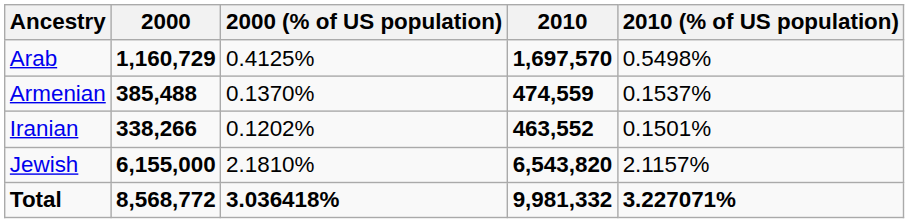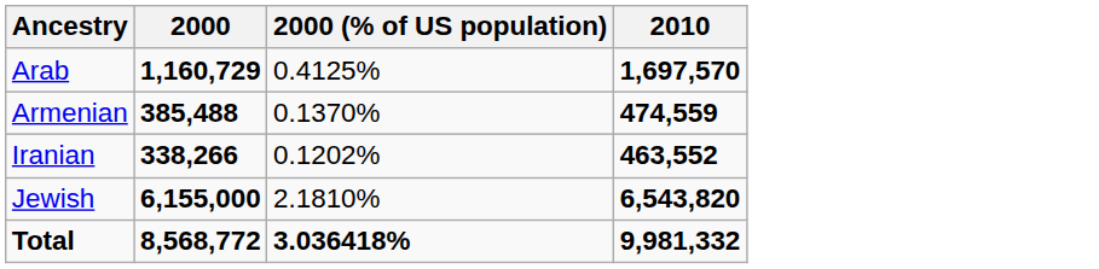 <table class="wikitable sortable">
 <tr>
 <th>Ancestry</th>
 <th>2000</th>
 <th>2000 (% of US population)</th>
 <th>2010</th>
-<th>2010 (% of US population)</th>
 </tr>
 <tr>
 <td><a href='#'>Arab</a></td>
 <td><strong>1,160,729</strong></td>
 <td>0.4125%</td>
 <td><strong> 1,697,570</strong></td>
-<td>0.5498%</td>
 </tr>
 <tr>
 <td><a href='#'>Armenian</a></td>
 <td><strong>385,488</strong></td>
 <td>0.1370%</td>
 <td><strong>474,559</strong></td>
-<td>0.1537%</td>
 </tr>
 <tr>
 <td><a href='#'>Iranian</a></td>
 <td><strong>338,266</strong></td>
 <td>0.1202%</td>
 <td><strong> 463,552</strong></td>
-<td>0.1501%</td>
 </tr>
 <tr>
 <td><a href='#'>Jewish</a></td>
 <td><strong>6,155,000</strong></td>
 <td>2.1810%</td>
 <td><strong>6,543,820</strong></td>
-<td>2.1157%</td>
 </tr>
 <tr class="sortbottom">
 <td><strong>Total</strong></td>
 <td><strong> 8,568,772</strong></td>
 <td><strong>3.036418%</strong></td>
 <td><strong> 9,981,332</strong></td>
-<td><strong>3.227071%</strong></td>
 </tr>
 </table>
